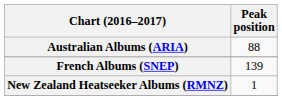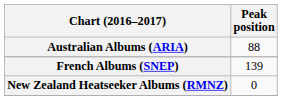 <table class="wikitable sortable plainrowheaders" style="text-align:center">
 <tr>
 <th scope="col">Chart (2016–2017)</th>
 <th scope="col">Peak<br> position</th>
 </tr>
 <tr>
 <th scope="row">Australian Albums (<a href='#'>ARIA</a>)</th>
 <td>88</td>
 </tr>
 <tr>
 </tr>
 <tr>
 <th scope="row">French Albums (<a href='#'>SNEP</a>)</th>
 <td>139</td>
 </tr>
 <tr>
 <th scope="row">New Zealand Heatseeker Albums (<a href='#'>RMNZ</a>)</th>
-<td>1</td>
+<td>0</td>
 </tr>
 <tr>
 </tr>
 <tr>
 </tr>
 <tr>
 </tr>
 </table>
